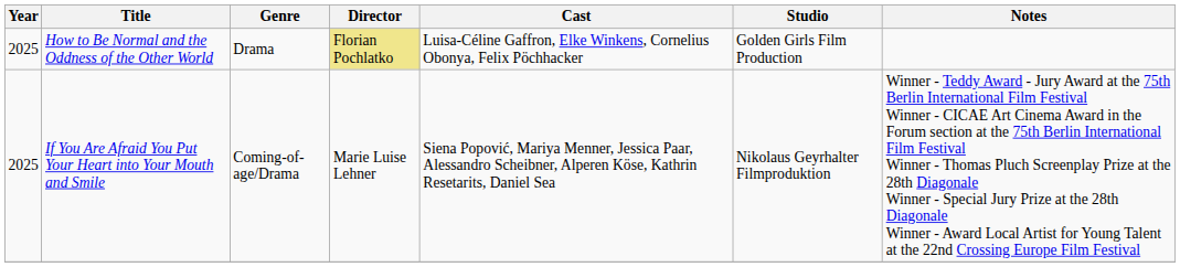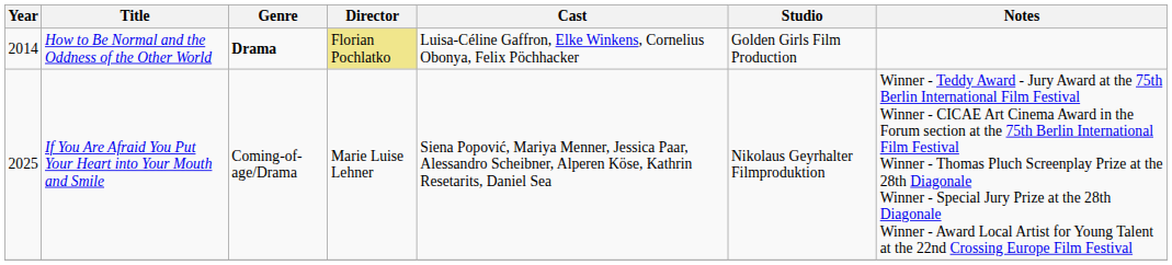 <table class="wikitable">
 <tr>
 <th>Year</th>
 <th>Title</th>
 <th>Genre</th>
 <th>Director</th>
 <th>Cast</th>
 <th>Studio</th>
 <th>Notes</th>
 </tr>
 <tr>
-<td>2025</td>
+<td>2014</td>
 <td><em><a href='#'>How to Be Normal and the Oddness of the Other World</a></em></td>
-<td>Drama</td>
+<td><strong>Drama</strong></td>
 <td style="background: khaki;">Florian Pochlatko</td>
 <td>Luisa-Céline Gaffron, <a href='#'>Elke Winkens</a>, Cornelius Obonya, Felix Pöchhacker</td>
 <td>Golden Girls Film Production</td>
 <td></td>
 </tr>
 <tr>
 <td>2025</td>
 <td><em><a href='#'>If You Are Afraid You Put Your Heart into Your Mouth and Smile</a></em></td>
 <td>Coming-of-age/Drama</td>
 <td>Marie Luise Lehner</td>
 <td>Siena Popović, Mariya Menner, Jessica Paar, Alessandro Scheibner, Alperen Köse, Kathrin Resetarits, Daniel Sea</td>
 <td>Nikolaus Geyrhalter Filmproduktion</td>
 <td>Winner - <a href='#'>Teddy Award</a> - Jury Award at the <a href='#'>75th Berlin International Film Festival</a><br>Winner - CICAE Art Cinema Award in the Forum section at the <a href='#'>75th Berlin International Film Festival</a><br>Winner - Thomas Pluch Screenplay Prize at the 28th <a href='#'>Diagonale</a><br>Winner - Special Jury Prize at the 28th <a href='#'>Diagonale</a><br>Winner - Award Local Artist for Young Talent at the 22nd <a href='#'>Crossing Europe Film Festival</a></td>
 </tr>
 <tr>
 </tr>
 </table>
